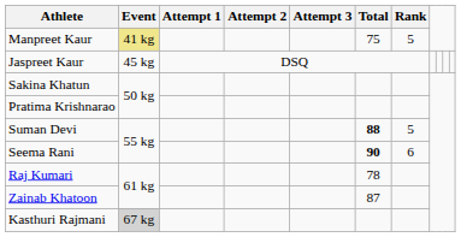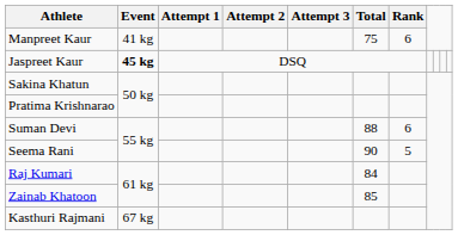 <table class="wikitable" style="text-align:center; font-size:90%">
 <tr>
 <th>Athlete</th>
 <th>Event</th>
 <th>Attempt 1</th>
 <th>Attempt 2</th>
 <th>Attempt 3</th>
 <th>Total</th>
 <th>Rank</th>
 </tr>
 <tr>
 <td align="left">Manpreet Kaur</td>
-<td style="background: khaki;">41 kg</td>
+<td>41 kg</td>
 <td></td>
 <td></td>
 <td></td>
 <td>75</td>
-<td>5</td>
+<td>6</td>
 </tr>
 <tr>
 <td align="left">Jaspreet Kaur</td>
-<td>45 kg</td>
+<td><strong>45 kg</strong></td>
 <td colspan = 5>DSQ</td>
 <td></td>
 <td></td>
 <td></td>
 <td></td>
 </tr>
 <tr>
 <td align="left">Sakina Khatun</td>
 <td rowspan="2">50 kg</td>
 <td></td>
 <td></td>
 <td></td>
 <td></td>
 <td></td>
 </tr>
 <tr>
 <td align="left">Pratima Krishnarao</td>
 <td></td>
 <td></td>
 <td></td>
 <td></td>
 <td></td>
 </tr>
 <tr>
 <td align="left">Suman Devi</td>
 <td rowspan="2">55 kg</td>
 <td></td>
 <td></td>
 <td></td>
-<td><strong>88</strong></td>
-<td>5</td>
+<td>88</td>
+<td>6</td>
 </tr>
 <tr>
 <td align="left">Seema Rani</td>
 <td></td>
 <td></td>
 <td></td>
-<td><strong>90</strong></td>
-<td>6</td>
+<td>90</td>
+<td>5</td>
 </tr>
 <tr>
 <td align="left"><a href='#'>Raj Kumari</a></td>
 <td rowspan="2">61 kg</td>
 <td></td>
 <td></td>
 <td></td>
-<td>78</td>
+<td>84</td>
 <td></td>
 </tr>
 <tr>
 <td align="left"><a href='#'>Zainab Khatoon</a></td>
 <td></td>
 <td></td>
 <td></td>
-<td>87</td>
+<td>85</td>
 <td></td>
 </tr>
 <tr>
 <td align="left">Kasthuri Rajmani</td>
-<td style="background: lightgrey;">67 kg</td>
+<td>67 kg</td>
 <td></td>
 <td></td>
 <td></td>
 <td></td>
 <td></td>
 </tr>
 </table>
